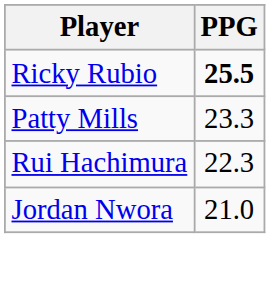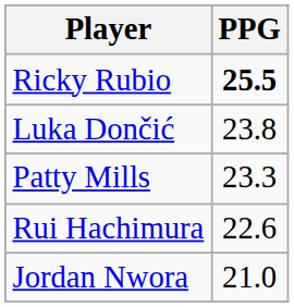 <table class="wikitable">
 <tr>
 <th>Player</th>
 <th>PPG</th>
 </tr>
 <tr>
 <td> <a href='#'>Ricky Rubio</a></td>
 <td align=center><strong>25.5</strong></td>
 </tr>
 <tr>
+<td> <a href='#'>Luka Dončić</a></td>
+<td align=center>23.8</td>
+</tr>
+<tr>
 <td> <a href='#'>Patty Mills</a></td>
 <td align=center>23.3</td>
 </tr>
 <tr>
 <td> <a href='#'>Rui Hachimura</a></td>
-<td align=center>22.3</td>
+<td align=center>22.6</td>
 </tr>
 <tr>
 <td> <a href='#'>Jordan Nwora</a></td>
 <td align=center>21.0</td>
 </tr>
 </table>
